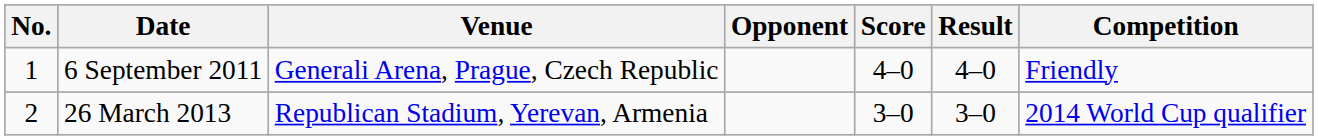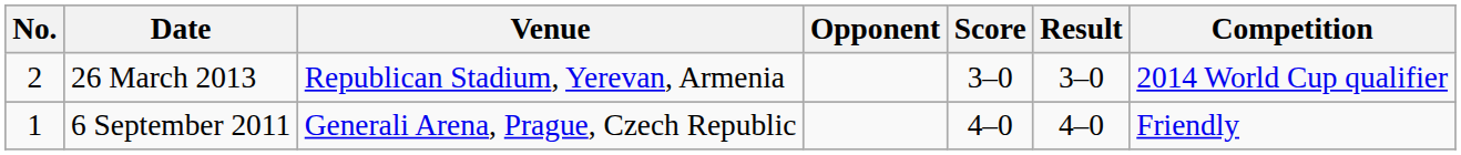 <table class="wikitable sortable">
 <tr>
 <th scope="col">No.</th>
 <th scope="col">Date</th>
 <th scope="col">Venue</th>
 <th scope="col">Opponent</th>
 <th scope="col">Score</th>
 <th scope="col">Result</th>
 <th scope="col">Competition</th>
 </tr>
 <tr>
+<td style="text-align:center">2</td>
+<td>26 March 2013</td>
+<td><a href='#'>Republican Stadium</a>, <a href='#'>Yerevan</a>, Armenia</td>
+<td></td>
+<td style="text-align:center">3–0</td>
+<td style="text-align:center">3–0</td>
+<td><a href='#'>2014 World Cup qualifier</a></td>
+</tr>
+<tr>
 <td style="text-align:center">1</td>
 <td>6 September 2011</td>
 <td><a href='#'>Generali Arena</a>, <a href='#'>Prague</a>, Czech Republic</td>
 <td></td>
 <td style="text-align:center">4–0</td>
 <td style="text-align:center">4–0</td>
 <td><a href='#'>Friendly</a></td>
 </tr>
-<tr>
-<td style="text-align:center">2</td>
-<td>26 March 2013</td>
-<td><a href='#'>Republican Stadium</a>, <a href='#'>Yerevan</a>, Armenia</td>
-<td></td>
-<td style="text-align:center">3–0</td>
-<td style="text-align:center">3–0</td>
-<td><a href='#'>2014 World Cup qualifier</a></td>
-</tr>
 </table>
